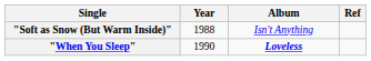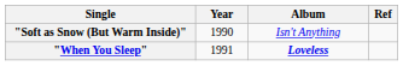 <table class="wikitable plainrowheaders" style="text-align:center">
 <tr>
 <th scope="col" style="width:16em">Single</th>
 <th scope="col" style="width:4em">Year</th>
 <th scope="col" style="width:10em">Album</th>
 <th scope="col" style="width:2em">Ref</th>
 </tr>
 <tr>
 <th scope="row">"Soft as Snow (But Warm Inside)"</th>
-<td>1988</td>
+<td>1990</td>
 <td><em><a href='#'>Isn't Anything</a></em></td>
 <td></td>
 </tr>
 <tr>
 <th scope="row">"<a href='#'>When You Sleep</a>"</th>
-<td>1990</td>
+<td>1991</td>
 <td><strong><a href='#'><em>Loveless</em></a></strong></td>
 <td></td>
 </tr>
 </table>
